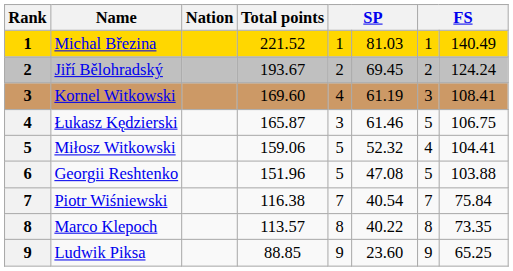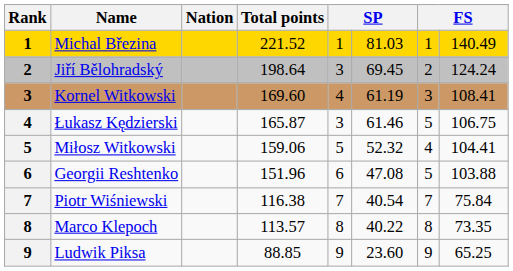 <table class="wikitable sortable">
 <tr>
 <th>Rank</th>
 <th>Name</th>
 <th>Nation</th>
 <th>Total points</th>
 <th colspan="2" width="80px"><a href='#'>SP</a></th>
 <th colspan="2" width="80px"><a href='#'>FS</a></th>
 </tr>
 <tr bgcolor="gold">
 <td align="center"><strong>1</strong></td>
 <td><a href='#'>Michal Březina</a></td>
 <td></td>
 <td align="center">221.52</td>
 <td align="center">1</td>
 <td align="center">81.03</td>
 <td align="center">1</td>
 <td align="center">140.49</td>
 </tr>
 <tr bgcolor="silver">
 <td align="center"><strong>2</strong></td>
 <td><a href='#'>Jiří Bělohradský</a></td>
 <td></td>
-<td align="center">193.67</td>
-<td align="center">2</td>
+<td align="center">198.64</td>
+<td align="center">3</td>
 <td align="center">69.45</td>
 <td align="center">2</td>
 <td align="center">124.24</td>
 </tr>
 <tr bgcolor="cc9966">
 <td align="center"><strong>3</strong></td>
 <td><a href='#'>Kornel Witkowski</a></td>
 <td></td>
 <td align="center">169.60</td>
 <td align="center">4</td>
 <td align="center">61.19</td>
 <td align="center">3</td>
 <td align="center">108.41</td>
 </tr>
 <tr>
 <th>4</th>
 <td><a href='#'>Łukasz Kędzierski</a></td>
 <td></td>
 <td align="center">165.87</td>
 <td align="center">3</td>
 <td align="center">61.46</td>
 <td align="center">5</td>
 <td align="center">106.75</td>
 </tr>
 <tr>
 <th>5</th>
 <td><a href='#'>Miłosz Witkowski</a></td>
 <td></td>
 <td align="center">159.06</td>
 <td align="center">5</td>
 <td align="center">52.32</td>
 <td align="center">4</td>
 <td align="center">104.41</td>
 </tr>
 <tr>
 <th>6</th>
 <td><a href='#'>Georgii Reshtenko</a></td>
 <td></td>
 <td align="center">151.96</td>
-<td align="center">5</td>
+<td align="center">6</td>
 <td align="center">47.08</td>
 <td align="center">5</td>
 <td align="center">103.88</td>
 </tr>
 <tr>
 <th>7</th>
 <td><a href='#'>Piotr Wiśniewski</a></td>
 <td></td>
 <td align="center">116.38</td>
 <td align="center">7</td>
 <td align="center">40.54</td>
 <td align="center">7</td>
 <td align="center">75.84</td>
 </tr>
 <tr>
 <th>8</th>
 <td><a href='#'>Marco Klepoch</a></td>
 <td></td>
 <td align="center">113.57</td>
 <td align="center">8</td>
 <td align="center">40.22</td>
 <td align="center">8</td>
 <td align="center">73.35</td>
 </tr>
 <tr>
 <th>9</th>
 <td><a href='#'>Ludwik Piksa</a></td>
 <td></td>
 <td align="center">88.85</td>
 <td align="center">9</td>
 <td align="center">23.60</td>
 <td align="center">9</td>
 <td align="center">65.25</td>
 </tr>
 </table>
